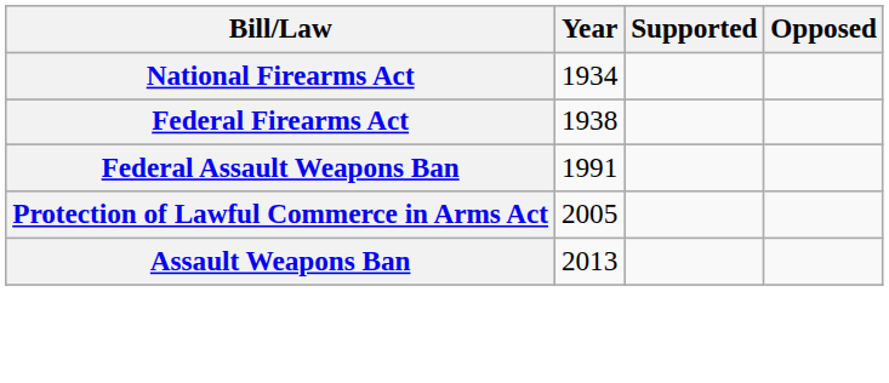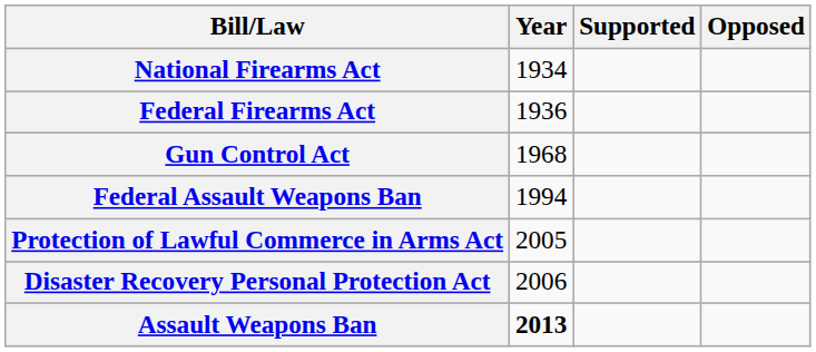 <table class="wikitable plainrowheaders floatright" style="text-align:center;font-size:90%;">
 <tr>
 <th scope="col">Bill/Law</th>
 <th scope="col">Year</th>
 <th scope="col">Supported</th>
 <th scope="col">Opposed</th>
 </tr>
 <tr>
 <th scope="row"><a href='#'>National Firearms Act</a></th>
 <td>1934</td>
 <td></td>
 <td></td>
 </tr>
 <tr>
 <th scope="row"><a href='#'>Federal Firearms Act</a></th>
-<td>1938</td>
+<td>1936</td>
+<td></td>
+<td></td>
+</tr>
+<tr>
+<th scope="row"><a href='#'>Gun Control Act</a></th>
+<td>1968</td>
 <td></td>
 <td></td>
 </tr>
 <tr>
 <th scope="row"><a href='#'>Federal Assault Weapons Ban</a></th>
-<td>1991</td>
+<td>1994</td>
 <td></td>
 <td></td>
 </tr>
 <tr>
 <th scope="row"><a href='#'>Protection of Lawful Commerce in Arms Act</a></th>
 <td>2005</td>
 <td></td>
 <td></td>
 </tr>
 <tr>
+<th scope="row"><a href='#'>Disaster Recovery Personal Protection Act</a></th>
+<td>2006</td>
+<td></td>
+<td></td>
+</tr>
+<tr>
 <th scope="row"><a href='#'>Assault Weapons Ban</a></th>
-<td>2013</td>
+<td><strong>2013</strong></td>
 <td></td>
 <td></td>
 </tr>
 </table>
